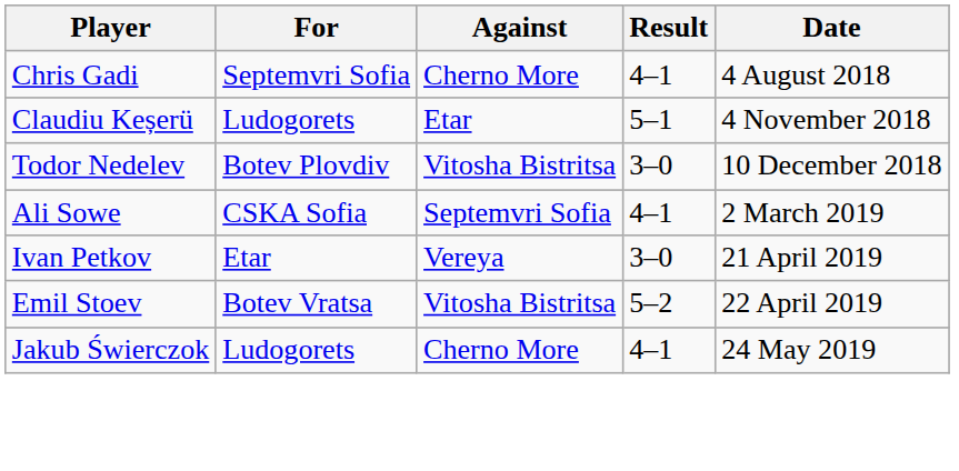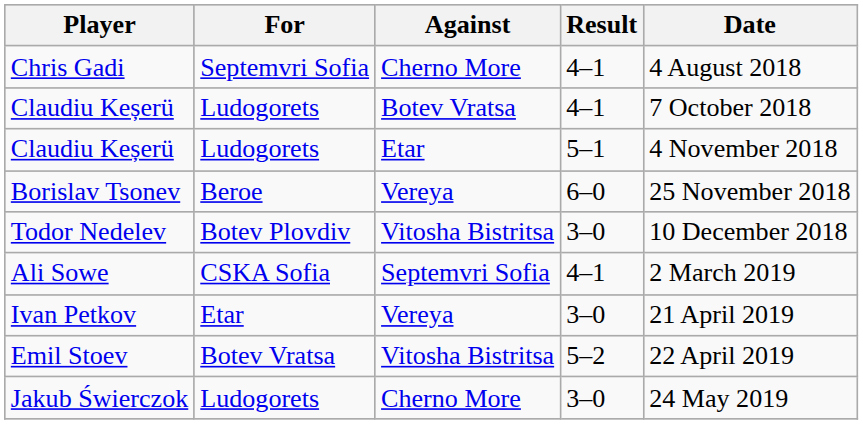 <table class="wikitable">
 <tr>
 <th>Player</th>
 <th>For</th>
 <th>Against</th>
 <th style="text-align:center;">Result</th>
 <th>Date</th>
 </tr>
 <tr>
 <td> <a href='#'>Chris Gadi</a></td>
 <td><a href='#'>Septemvri Sofia</a></td>
 <td><a href='#'>Cherno More</a></td>
 <td>4–1</td>
 <td>4 August 2018</td>
 </tr>
 <tr>
 <td> <a href='#'>Claudiu Keșerü</a></td>
 <td><a href='#'>Ludogorets</a></td>
+<td><a href='#'>Botev Vratsa</a></td>
+<td>4–1</td>
+<td>7 October 2018</td>
+</tr>
+<tr>
+<td> <a href='#'>Claudiu Keșerü</a></td>
+<td><a href='#'>Ludogorets</a></td>
 <td><a href='#'>Etar</a></td>
 <td>5–1</td>
 <td>4 November 2018</td>
+</tr>
+<tr>
+<td> <a href='#'>Borislav Tsonev</a></td>
+<td><a href='#'>Beroe</a></td>
+<td><a href='#'>Vereya</a></td>
+<td>6–0</td>
+<td>25 November 2018</td>
 </tr>
 <tr>
 <td> <a href='#'>Todor Nedelev</a></td>
 <td><a href='#'>Botev Plovdiv</a></td>
 <td><a href='#'>Vitosha Bistritsa</a></td>
 <td>3–0</td>
 <td>10 December 2018</td>
 </tr>
 <tr>
 <td> <a href='#'>Ali Sowe</a></td>
 <td><a href='#'>CSKA Sofia</a></td>
 <td><a href='#'>Septemvri Sofia</a></td>
 <td>4–1</td>
 <td>2 March 2019</td>
 </tr>
 <tr>
 <td> <a href='#'>Ivan Petkov</a></td>
 <td><a href='#'>Etar</a></td>
 <td><a href='#'>Vereya</a></td>
 <td>3–0</td>
 <td>21 April 2019</td>
 </tr>
 <tr>
 <td> <a href='#'>Emil Stoev</a></td>
 <td><a href='#'>Botev Vratsa</a></td>
 <td><a href='#'>Vitosha Bistritsa</a></td>
 <td>5–2</td>
 <td>22 April 2019</td>
 </tr>
 <tr>
 <td> <a href='#'>Jakub Świerczok</a></td>
 <td><a href='#'>Ludogorets</a></td>
 <td><a href='#'>Cherno More</a></td>
-<td>4–1</td>
+<td>3–0</td>
 <td>24 May 2019</td>
 </tr>
 </table>
